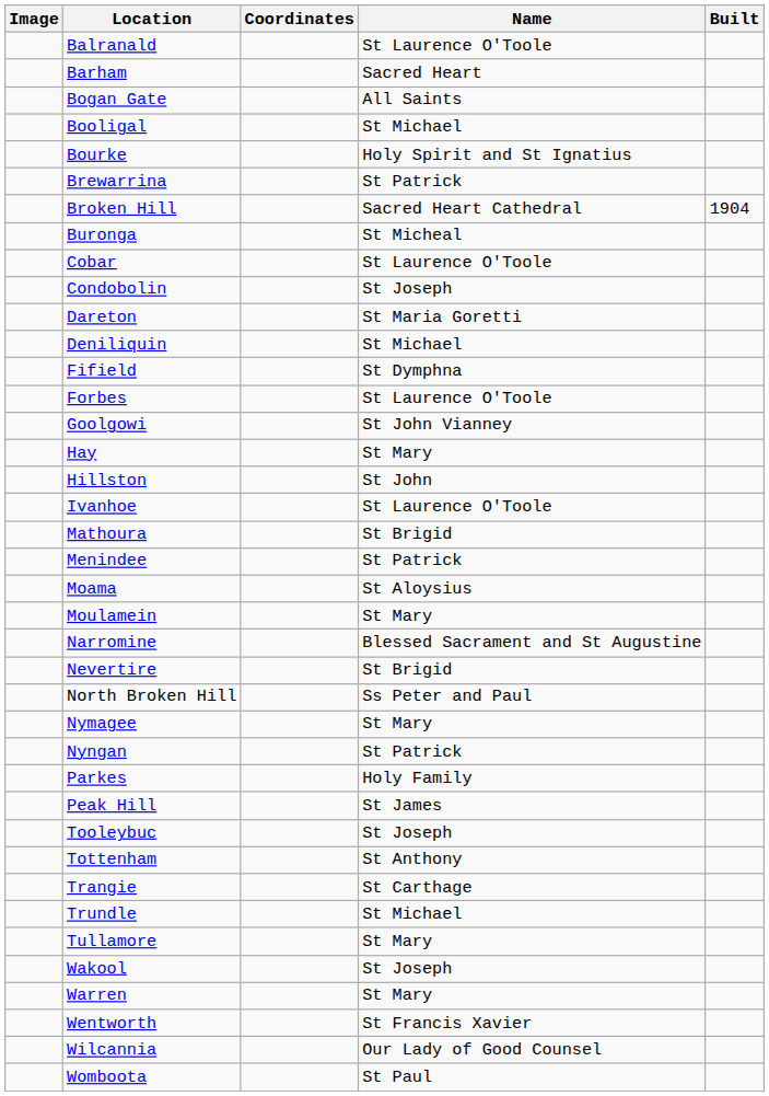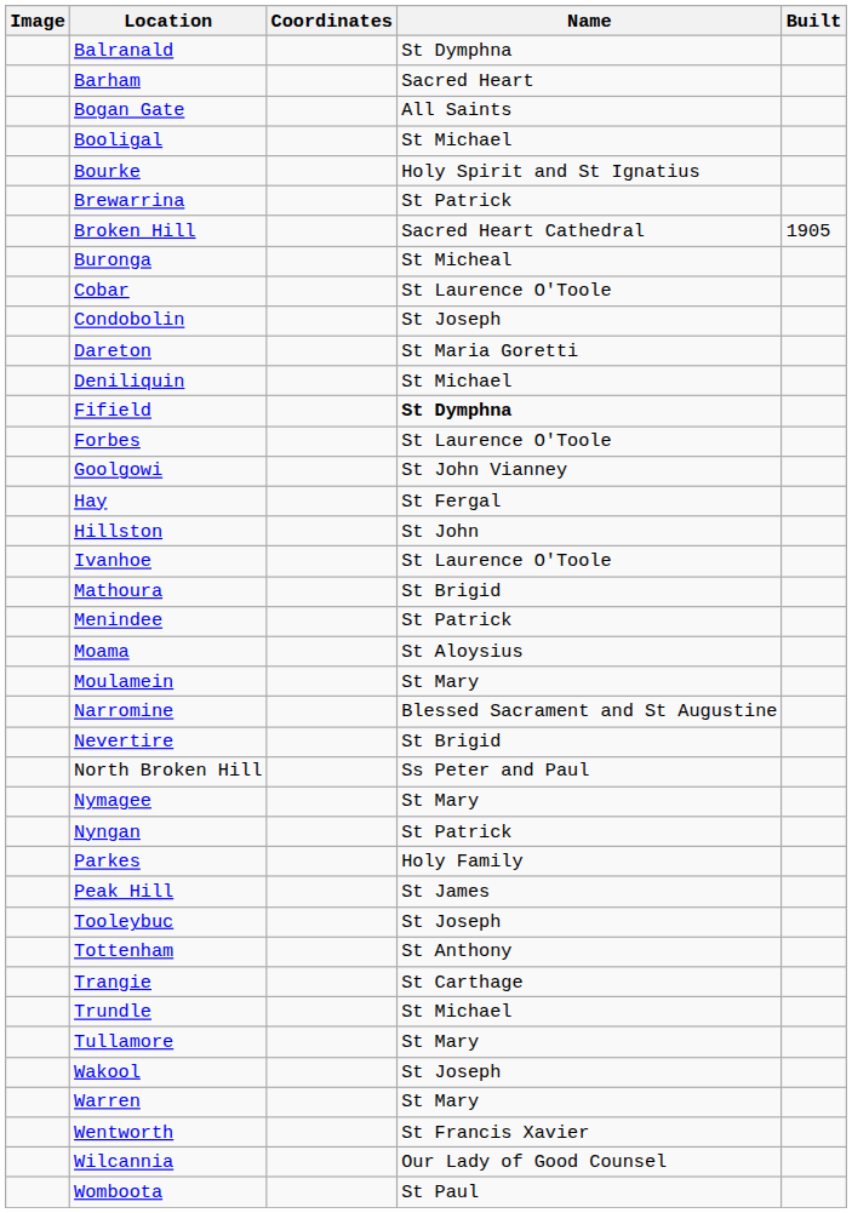 <table class="wikitable">
 <tr>
 <th>Image</th>
 <th>Location</th>
 <th>Coordinates</th>
 <th>Name</th>
 <th>Built</th>
 </tr>
 <tr>
 <td></td>
 <td><a href='#'>Balranald</a></td>
 <td></td>
-<td>St Laurence O'Toole</td>
+<td>St Dymphna</td>
 <td></td>
 </tr>
 <tr>
 <td></td>
 <td><a href='#'>Barham</a></td>
 <td></td>
 <td>Sacred Heart</td>
 <td></td>
 </tr>
 <tr>
 <td></td>
 <td><a href='#'>Bogan Gate</a></td>
 <td></td>
 <td>All Saints</td>
 <td></td>
 </tr>
 <tr>
 <td></td>
 <td><a href='#'>Booligal</a></td>
 <td></td>
 <td>St Michael</td>
 <td></td>
 </tr>
 <tr>
 <td></td>
 <td><a href='#'>Bourke</a></td>
 <td></td>
 <td>Holy Spirit and St Ignatius</td>
 <td></td>
 </tr>
 <tr>
 <td></td>
 <td><a href='#'>Brewarrina</a></td>
 <td></td>
 <td>St Patrick</td>
 <td></td>
 </tr>
 <tr>
 <td></td>
 <td><a href='#'>Broken Hill</a></td>
 <td></td>
 <td>Sacred Heart Cathedral</td>
-<td>1904</td>
+<td>1905</td>
 </tr>
 <tr>
 <td></td>
 <td><a href='#'>Buronga</a></td>
 <td></td>
 <td>St Micheal</td>
 <td></td>
 </tr>
 <tr>
 <td></td>
 <td><a href='#'>Cobar</a></td>
 <td></td>
 <td>St Laurence O'Toole</td>
 <td></td>
 </tr>
 <tr>
 <td></td>
 <td><a href='#'>Condobolin</a></td>
 <td></td>
 <td>St Joseph</td>
 <td></td>
 </tr>
 <tr>
 <td></td>
 <td><a href='#'>Dareton</a></td>
 <td></td>
 <td>St Maria Goretti</td>
 <td></td>
 </tr>
 <tr>
 <td></td>
 <td><a href='#'>Deniliquin</a></td>
 <td></td>
 <td>St Michael</td>
 <td></td>
 </tr>
 <tr>
 <td></td>
 <td><a href='#'>Fifield</a></td>
 <td></td>
-<td>St Dymphna</td>
+<td><strong>St Dymphna</strong></td>
 <td></td>
 </tr>
 <tr>
 <td></td>
 <td><a href='#'>Forbes</a></td>
 <td></td>
 <td>St Laurence O'Toole</td>
 <td></td>
 </tr>
 <tr>
 <td></td>
 <td><a href='#'>Goolgowi</a></td>
 <td></td>
 <td>St John Vianney</td>
 <td></td>
 </tr>
 <tr>
 <td></td>
 <td><a href='#'>Hay</a></td>
 <td></td>
-<td>St Mary</td>
+<td>St Fergal</td>
 <td></td>
 </tr>
 <tr>
 <td></td>
 <td><a href='#'>Hillston</a></td>
 <td></td>
 <td>St John</td>
 <td></td>
 </tr>
 <tr>
 <td></td>
 <td><a href='#'>Ivanhoe</a></td>
 <td></td>
 <td>St Laurence O'Toole</td>
 <td></td>
 </tr>
 <tr>
 <td></td>
 <td><a href='#'>Mathoura</a></td>
 <td></td>
 <td>St Brigid</td>
 <td></td>
 </tr>
 <tr>
 <td></td>
 <td><a href='#'>Menindee</a></td>
 <td></td>
 <td>St Patrick</td>
 <td></td>
 </tr>
 <tr>
 <td></td>
 <td><a href='#'>Moama</a></td>
 <td></td>
 <td>St Aloysius</td>
 <td></td>
 </tr>
 <tr>
 <td></td>
 <td><a href='#'>Moulamein</a></td>
 <td></td>
 <td>St Mary</td>
 <td></td>
 </tr>
 <tr>
 <td></td>
 <td><a href='#'>Narromine</a></td>
 <td></td>
 <td>Blessed Sacrament and St Augustine</td>
 <td></td>
 </tr>
 <tr>
 <td></td>
 <td><a href='#'>Nevertire</a></td>
 <td></td>
 <td>St Brigid</td>
 <td></td>
 </tr>
 <tr>
 <td></td>
 <td>North Broken Hill</td>
 <td></td>
 <td>Ss Peter and Paul</td>
 <td></td>
 </tr>
 <tr>
 <td></td>
 <td><a href='#'>Nymagee</a></td>
 <td></td>
 <td>St Mary</td>
 <td></td>
 </tr>
 <tr>
 <td></td>
 <td><a href='#'>Nyngan</a></td>
 <td></td>
 <td>St Patrick</td>
 <td></td>
 </tr>
 <tr>
 <td></td>
 <td><a href='#'>Parkes</a></td>
 <td></td>
 <td>Holy Family</td>
 <td></td>
 </tr>
 <tr>
 <td></td>
 <td><a href='#'>Peak Hill</a></td>
 <td></td>
 <td>St James</td>
 <td></td>
 </tr>
 <tr>
 <td></td>
 <td><a href='#'>Tooleybuc</a></td>
 <td></td>
 <td>St Joseph</td>
 <td></td>
 </tr>
 <tr>
 <td></td>
 <td><a href='#'>Tottenham</a></td>
 <td></td>
 <td>St Anthony</td>
 <td></td>
 </tr>
 <tr>
 <td></td>
 <td><a href='#'>Trangie</a></td>
 <td></td>
 <td>St Carthage</td>
 <td></td>
 </tr>
 <tr>
 <td></td>
 <td><a href='#'>Trundle</a></td>
 <td></td>
 <td>St Michael</td>
 <td></td>
 </tr>
 <tr>
 <td></td>
 <td><a href='#'>Tullamore</a></td>
 <td></td>
 <td>St Mary</td>
 <td></td>
 </tr>
 <tr>
 <td></td>
 <td><a href='#'>Wakool</a></td>
 <td></td>
 <td>St Joseph</td>
 <td></td>
 </tr>
 <tr>
 <td></td>
 <td><a href='#'>Warren</a></td>
 <td></td>
 <td>St Mary</td>
 <td></td>
 </tr>
 <tr>
 <td></td>
 <td><a href='#'>Wentworth</a></td>
 <td></td>
 <td>St Francis Xavier</td>
 <td></td>
 </tr>
 <tr>
 <td></td>
 <td><a href='#'>Wilcannia</a></td>
 <td></td>
 <td>Our Lady of Good Counsel</td>
 <td></td>
 </tr>
 <tr>
 <td></td>
 <td><a href='#'>Womboota</a></td>
 <td></td>
 <td>St Paul</td>
 <td></td>
 </tr>
 </table>
